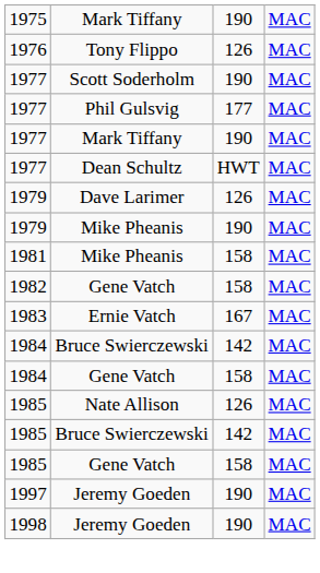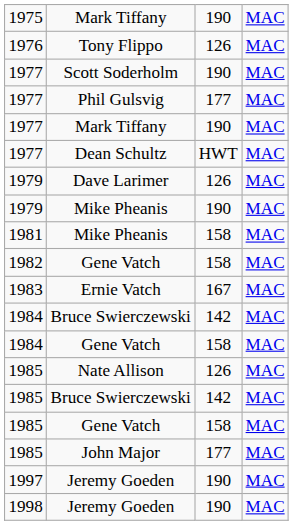 <table class="wikitable">
 <tr>
 <td>1975</td>
 <td style="text-align: center;">Mark Tiffany</td>
 <td style="text-align: center;">190</td>
 <td style="text-align: center;"><a href='#'>MAC</a></td>
 </tr>
 <tr>
 <td>1976</td>
 <td style="text-align: center;">Tony Flippo</td>
 <td style="text-align: center;">126</td>
 <td style="text-align: center;"><a href='#'>MAC</a></td>
 </tr>
 <tr>
 <td>1977</td>
 <td style="text-align: center;">Scott Soderholm</td>
 <td style="text-align: center;">190</td>
 <td style="text-align: center;"><a href='#'>MAC</a></td>
 </tr>
 <tr>
 <td>1977</td>
 <td style="text-align: center;">Phil Gulsvig</td>
 <td style="text-align: center;">177</td>
 <td style="text-align: center;"><a href='#'>MAC</a></td>
 </tr>
 <tr>
 <td>1977</td>
 <td style="text-align: center;">Mark Tiffany</td>
 <td style="text-align: center;">190</td>
 <td style="text-align: center;"><a href='#'>MAC</a></td>
 </tr>
 <tr>
 <td>1977</td>
 <td style="text-align: center;">Dean Schultz</td>
 <td style="text-align: center;">HWT</td>
 <td style="text-align: center;"><a href='#'>MAC</a></td>
 </tr>
 <tr>
 <td>1979</td>
 <td style="text-align: center;">Dave Larimer</td>
 <td style="text-align: center;">126</td>
 <td style="text-align: center;"><a href='#'>MAC</a></td>
 </tr>
 <tr>
 <td>1979</td>
 <td style="text-align: center;">Mike Pheanis</td>
 <td style="text-align: center;">190</td>
 <td style="text-align: center;"><a href='#'>MAC</a></td>
 </tr>
 <tr>
 <td>1981</td>
 <td style="text-align: center;">Mike Pheanis</td>
 <td style="text-align: center;">158</td>
 <td style="text-align: center;"><a href='#'>MAC</a></td>
 </tr>
 <tr>
 <td>1982</td>
 <td style="text-align: center;">Gene Vatch</td>
 <td style="text-align: center;">158</td>
 <td style="text-align: center;"><a href='#'>MAC</a></td>
 </tr>
 <tr>
 <td>1983</td>
 <td style="text-align: center;">Ernie Vatch</td>
 <td style="text-align: center;">167</td>
 <td style="text-align: center;"><a href='#'>MAC</a></td>
 </tr>
 <tr>
 <td>1984</td>
 <td style="text-align: center;">Bruce Swierczewski</td>
 <td style="text-align: center;">142</td>
 <td style="text-align: center;"><a href='#'>MAC</a></td>
 </tr>
 <tr>
 <td>1984</td>
 <td style="text-align: center;">Gene Vatch</td>
 <td style="text-align: center;">158</td>
 <td style="text-align: center;"><a href='#'>MAC</a></td>
 </tr>
 <tr>
 <td>1985</td>
 <td style="text-align: center;">Nate Allison</td>
 <td style="text-align: center;">126</td>
 <td style="text-align: center;"><a href='#'>MAC</a></td>
 </tr>
 <tr>
 <td>1985</td>
 <td style="text-align: center;">Bruce Swierczewski</td>
 <td style="text-align: center;">142</td>
 <td style="text-align: center;"><a href='#'>MAC</a></td>
 </tr>
 <tr>
 <td>1985</td>
 <td style="text-align: center;">Gene Vatch</td>
 <td style="text-align: center;">158</td>
 <td style="text-align: center;"><a href='#'>MAC</a></td>
 </tr>
 <tr>
+<td>1985</td>
+<td style="text-align: center;">John Major</td>
+<td style="text-align: center;">177</td>
+<td style="text-align: center;"><a href='#'>MAC</a></td>
+</tr>
+<tr>
 <td>1997</td>
 <td style="text-align: center;">Jeremy Goeden</td>
 <td style="text-align: center;">190</td>
 <td style="text-align: center;"><a href='#'>MAC</a></td>
 </tr>
 <tr>
 <td>1998</td>
 <td style="text-align: center;">Jeremy Goeden</td>
 <td style="text-align: center;">190</td>
 <td style="text-align: center;"><a href='#'>MAC</a></td>
 </tr>
 </table>
